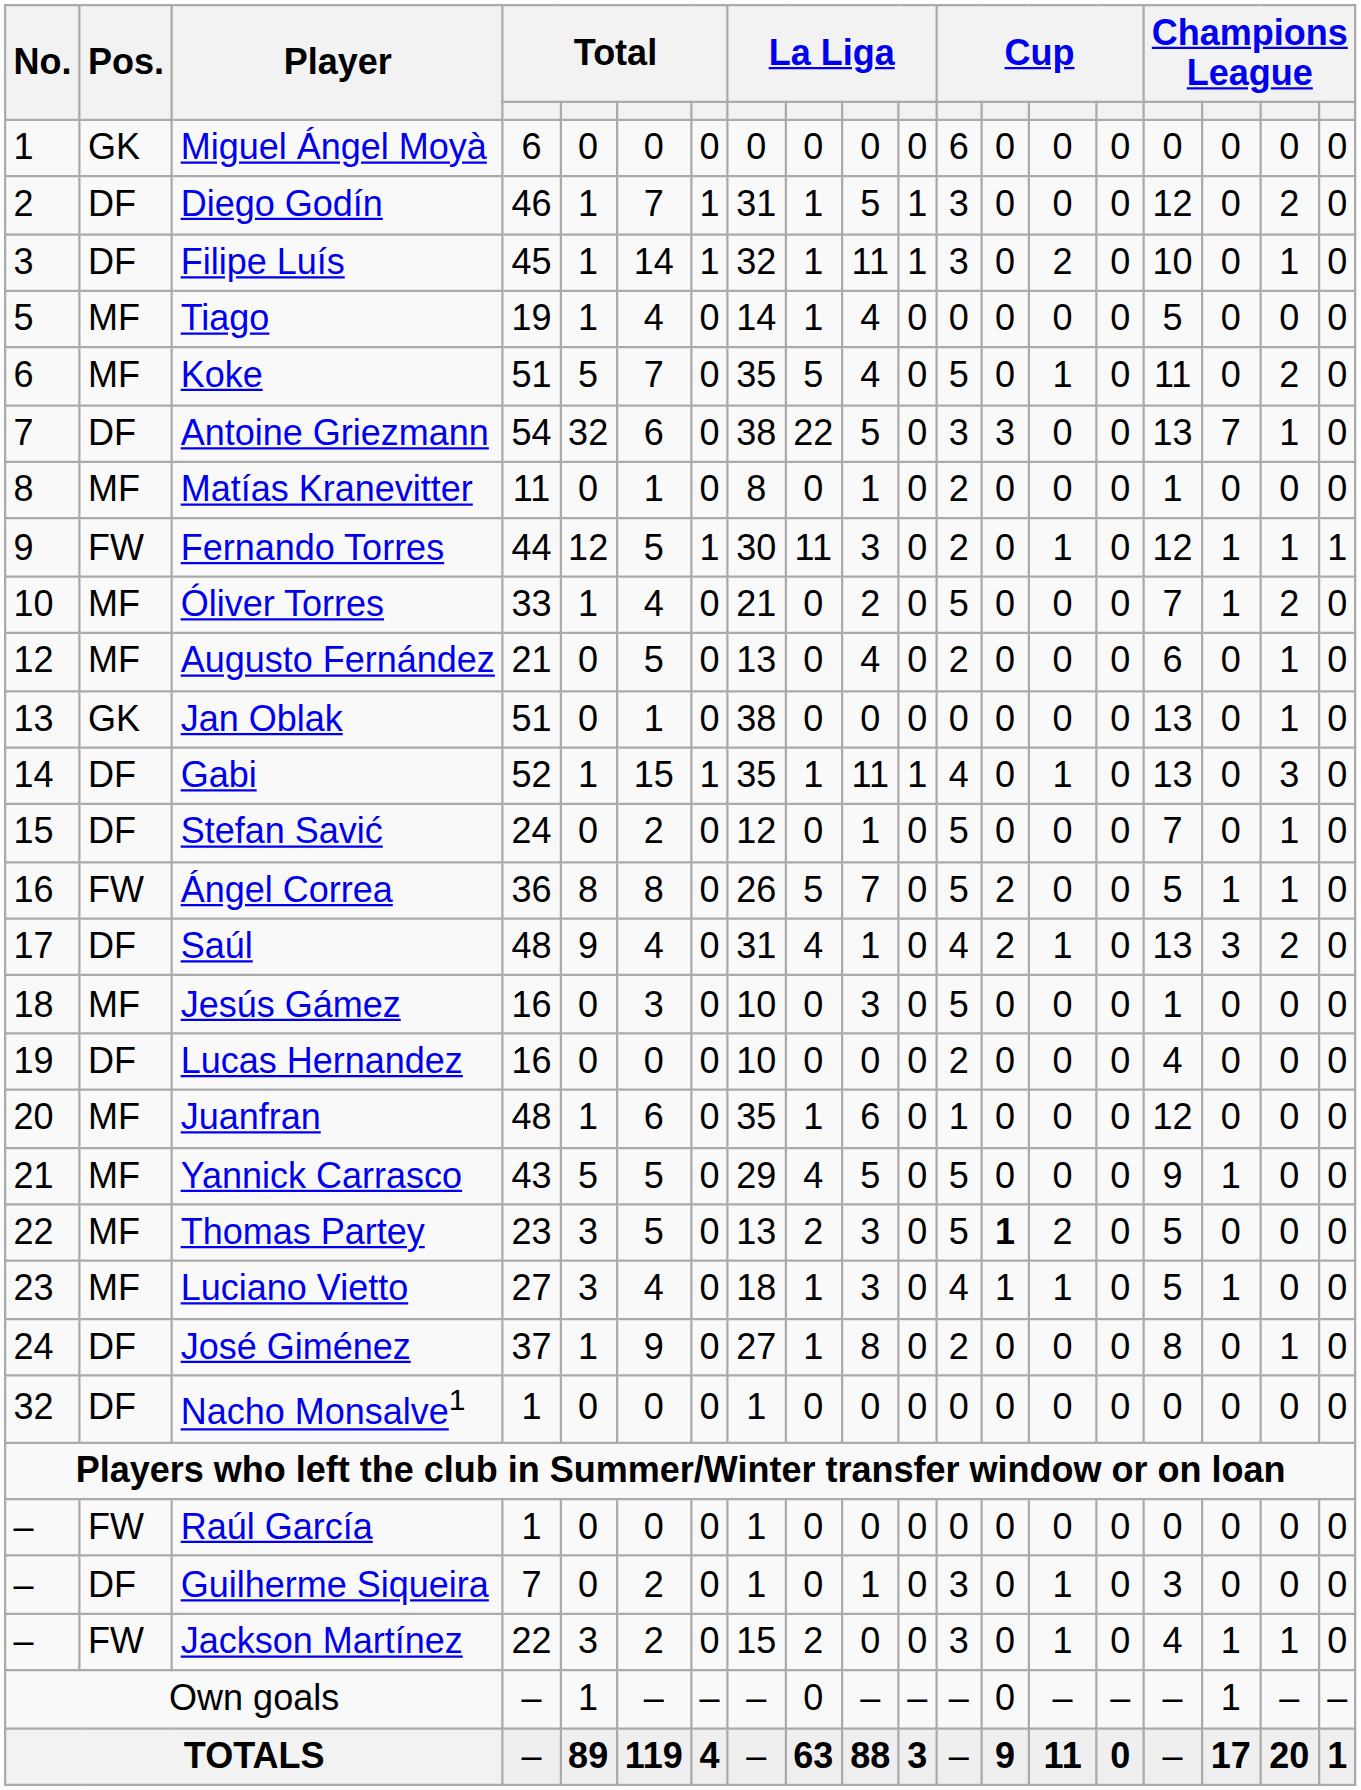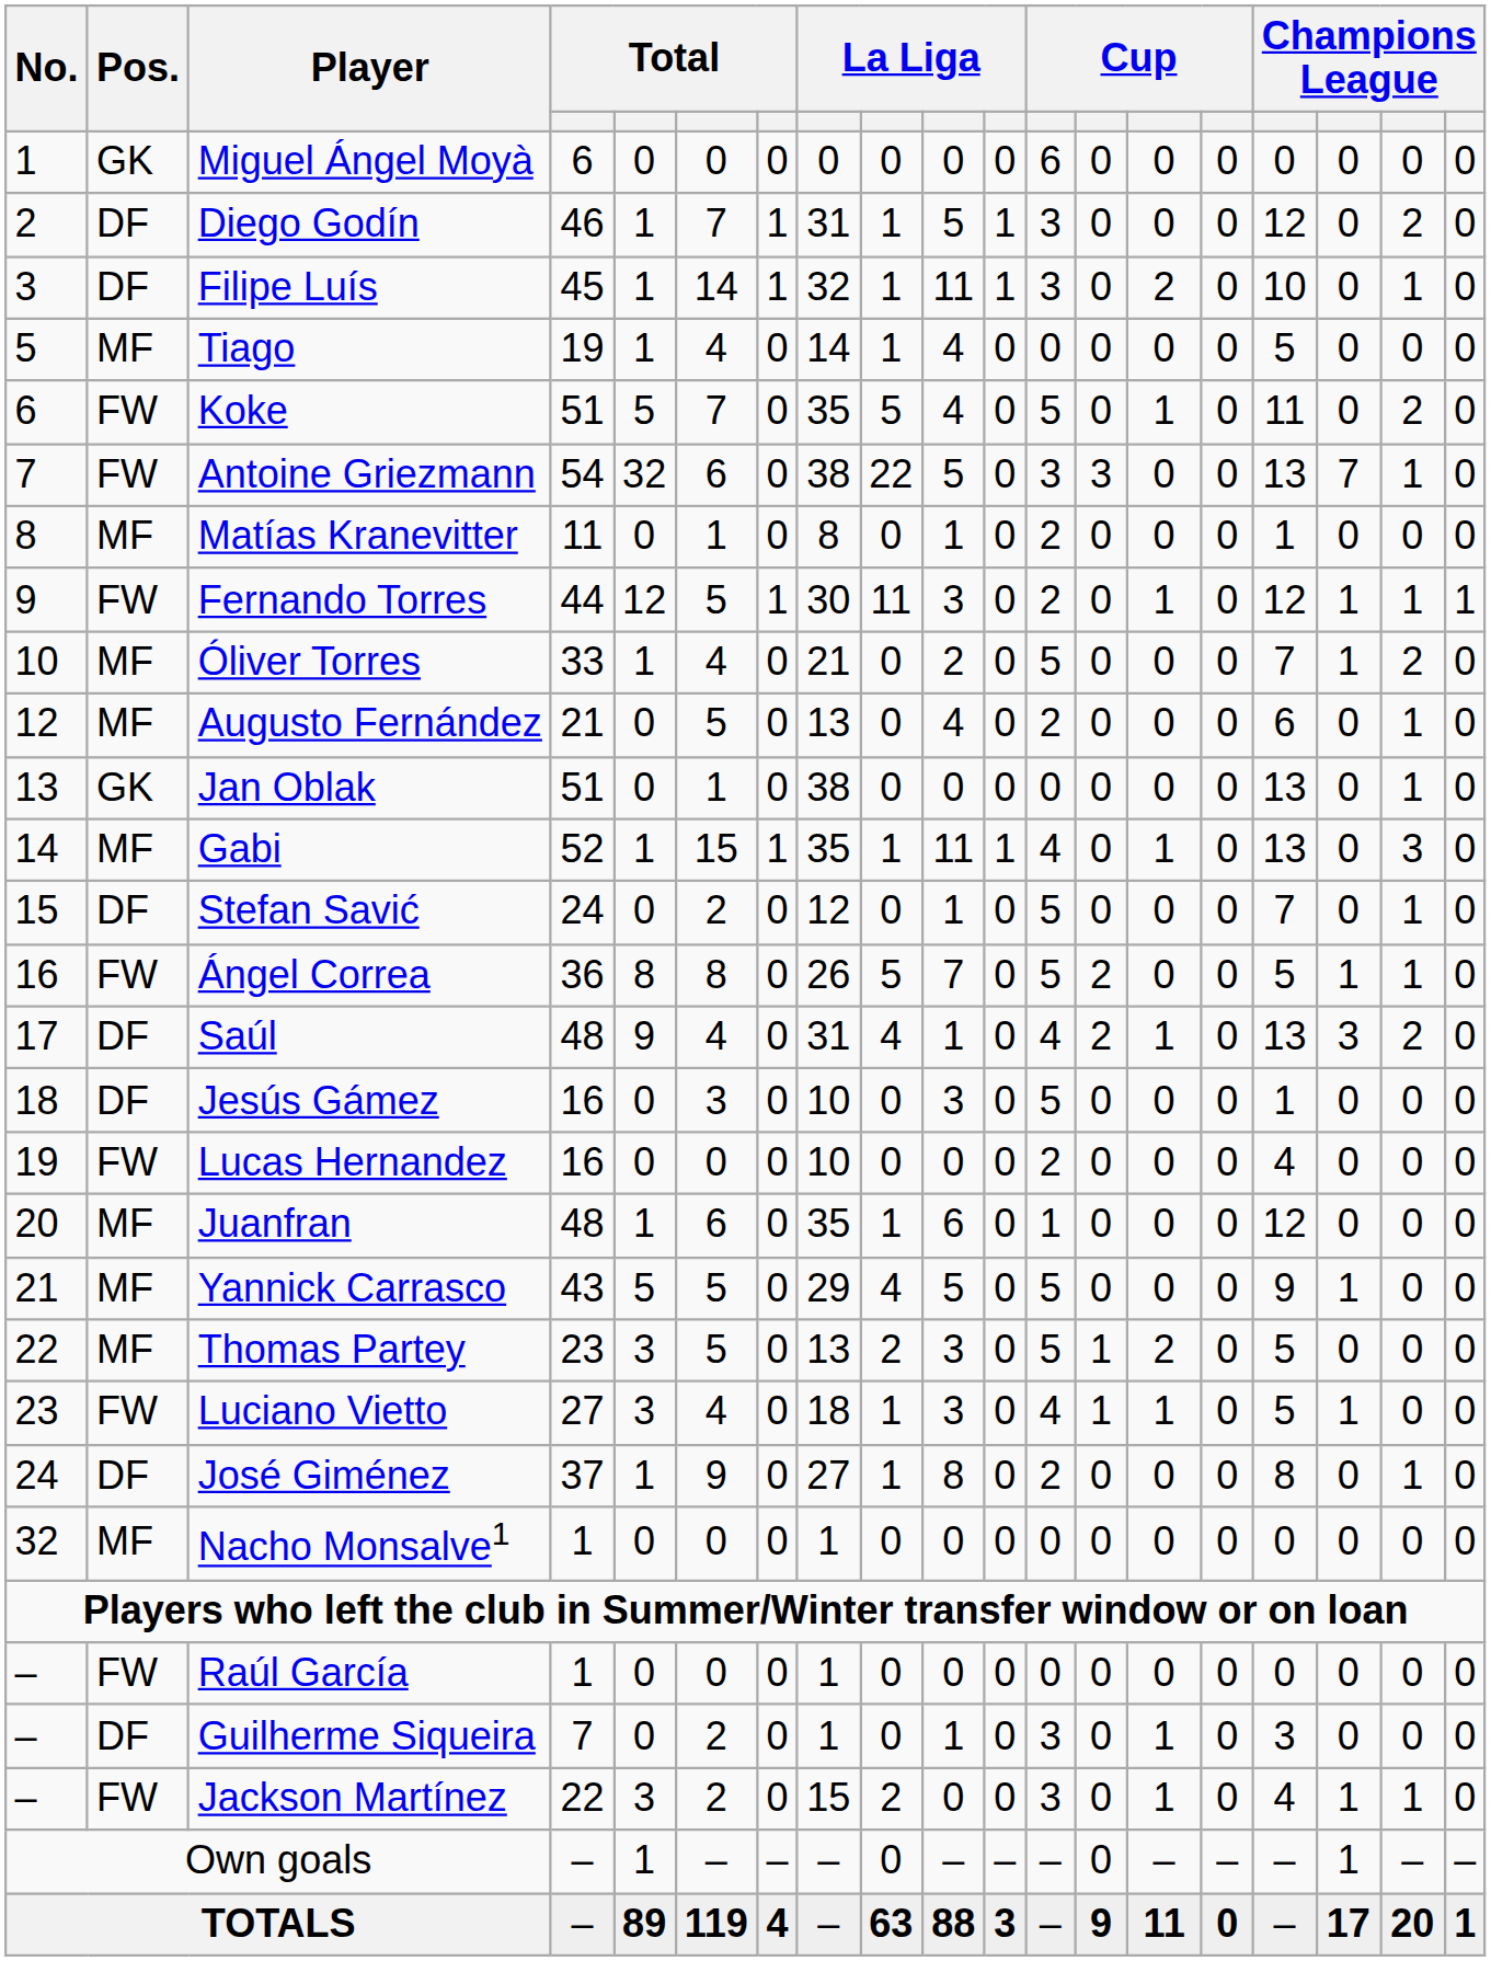 <table class="wikitable sortable" style="text-align:center">
 <tr>
 <th rowspan="2" style="vertical-align:center;">No.</th>
 <th rowspan="2" style="vertical-align:center;">Pos.</th>
 <th rowspan="2" style="vertical-align:center;">Player</th>
 <th colspan="4" style="width:85px;">Total</th>
 <th colspan="4" style="width:85px;"><a href='#'>La Liga</a></th>
 <th colspan="4" style="width:85px;"><a href='#'>Cup</a></th>
 <th colspan="4" style="width:85px;"><a href='#'>Champions League</a></th>
 </tr>
 <tr>
 <th></th>
 <th></th>
 <th></th>
 <th></th>
 <th></th>
 <th></th>
 <th></th>
 <th></th>
 <th></th>
 <th></th>
 <th></th>
 <th></th>
 <th></th>
 <th></th>
 <th></th>
 <th></th>
 </tr>
 <tr>
 <td align="left">1</td>
 <td align="left">GK</td>
 <td align="left"> <a href='#'>Miguel Ángel Moyà</a></td>
 <td>6</td>
 <td>0</td>
 <td>0</td>
 <td>0</td>
 <td>0</td>
 <td>0</td>
 <td>0</td>
 <td>0</td>
 <td>6</td>
 <td>0</td>
 <td>0</td>
 <td>0</td>
 <td>0</td>
 <td>0</td>
 <td>0</td>
 <td>0</td>
 </tr>
 <tr>
 <td align="left">2</td>
 <td align="left">DF</td>
 <td align="left"> <a href='#'>Diego Godín</a></td>
 <td>46</td>
 <td>1</td>
 <td>7</td>
 <td>1</td>
 <td>31</td>
 <td>1</td>
 <td>5</td>
 <td>1</td>
 <td>3</td>
 <td>0</td>
 <td>0</td>
 <td>0</td>
 <td>12</td>
 <td>0</td>
 <td>2</td>
 <td>0</td>
 </tr>
 <tr>
 <td align="left">3</td>
 <td align="left">DF</td>
 <td align="left"> <a href='#'>Filipe Luís</a></td>
 <td>45</td>
 <td>1</td>
 <td>14</td>
 <td>1</td>
 <td>32</td>
 <td>1</td>
 <td>11</td>
 <td>1</td>
 <td>3</td>
 <td>0</td>
 <td>2</td>
 <td>0</td>
 <td>10</td>
 <td>0</td>
 <td>1</td>
 <td>0</td>
 </tr>
 <tr>
 <td align="left">5</td>
 <td align="left">MF</td>
 <td align="left"> <a href='#'>Tiago</a></td>
 <td>19</td>
 <td>1</td>
 <td>4</td>
 <td>0</td>
 <td>14</td>
 <td>1</td>
 <td>4</td>
 <td>0</td>
 <td>0</td>
 <td>0</td>
 <td>0</td>
 <td>0</td>
 <td>5</td>
 <td>0</td>
 <td>0</td>
 <td>0</td>
 </tr>
 <tr>
 <td align="left">6</td>
-<td align="left">MF</td>
+<td align="left">FW</td>
 <td align="left"> <a href='#'>Koke</a></td>
 <td>51</td>
 <td>5</td>
 <td>7</td>
 <td>0</td>
 <td>35</td>
 <td>5</td>
 <td>4</td>
 <td>0</td>
 <td>5</td>
 <td>0</td>
 <td>1</td>
 <td>0</td>
 <td>11</td>
 <td>0</td>
 <td>2</td>
 <td>0</td>
 </tr>
 <tr>
 <td align="left">7</td>
-<td align="left">DF</td>
+<td align="left">FW</td>
 <td align="left"> <a href='#'>Antoine Griezmann</a></td>
 <td>54</td>
 <td>32</td>
 <td>6</td>
 <td>0</td>
 <td>38</td>
 <td>22</td>
 <td>5</td>
 <td>0</td>
 <td>3</td>
 <td>3</td>
 <td>0</td>
 <td>0</td>
 <td>13</td>
 <td>7</td>
 <td>1</td>
 <td>0</td>
 </tr>
 <tr>
 <td align="left">8</td>
 <td align="left">MF</td>
 <td align="left"> <a href='#'>Matías Kranevitter</a></td>
 <td>11</td>
 <td>0</td>
 <td>1</td>
 <td>0</td>
 <td>8</td>
 <td>0</td>
 <td>1</td>
 <td>0</td>
 <td>2</td>
 <td>0</td>
 <td>0</td>
 <td>0</td>
 <td>1</td>
 <td>0</td>
 <td>0</td>
 <td>0</td>
 </tr>
 <tr>
 <td align="left">9</td>
 <td align="left">FW</td>
 <td align="left"> <a href='#'>Fernando Torres</a></td>
 <td>44</td>
 <td>12</td>
 <td>5</td>
 <td>1</td>
 <td>30</td>
 <td>11</td>
 <td>3</td>
 <td>0</td>
 <td>2</td>
 <td>0</td>
 <td>1</td>
 <td>0</td>
 <td>12</td>
 <td>1</td>
 <td>1</td>
 <td>1</td>
 </tr>
 <tr>
 <td align="left">10</td>
 <td align="left">MF</td>
 <td align="left"> <a href='#'>Óliver Torres</a></td>
 <td>33</td>
 <td>1</td>
 <td>4</td>
 <td>0</td>
 <td>21</td>
 <td>0</td>
 <td>2</td>
 <td>0</td>
 <td>5</td>
 <td>0</td>
 <td>0</td>
 <td>0</td>
 <td>7</td>
 <td>1</td>
 <td>2</td>
 <td>0</td>
 </tr>
 <tr>
 <td align="left">12</td>
 <td align="left">MF</td>
 <td align="left"> <a href='#'>Augusto Fernández</a></td>
 <td>21</td>
 <td>0</td>
 <td>5</td>
 <td>0</td>
 <td>13</td>
 <td>0</td>
 <td>4</td>
 <td>0</td>
 <td>2</td>
 <td>0</td>
 <td>0</td>
 <td>0</td>
 <td>6</td>
 <td>0</td>
 <td>1</td>
 <td>0</td>
 </tr>
 <tr>
 <td align="left">13</td>
 <td align="left">GK</td>
 <td align="left"> <a href='#'>Jan Oblak</a></td>
 <td>51</td>
 <td>0</td>
 <td>1</td>
 <td>0</td>
 <td>38</td>
 <td>0</td>
 <td>0</td>
 <td>0</td>
 <td>0</td>
 <td>0</td>
 <td>0</td>
 <td>0</td>
 <td>13</td>
 <td>0</td>
 <td>1</td>
 <td>0</td>
 </tr>
 <tr>
 <td align="left">14</td>
-<td align="left">DF</td>
+<td align="left">MF</td>
 <td align="left"> <a href='#'>Gabi</a></td>
 <td>52</td>
 <td>1</td>
 <td>15</td>
 <td>1</td>
 <td>35</td>
 <td>1</td>
 <td>11</td>
 <td>1</td>
 <td>4</td>
 <td>0</td>
 <td>1</td>
 <td>0</td>
 <td>13</td>
 <td>0</td>
 <td>3</td>
 <td>0</td>
 </tr>
 <tr>
 <td align="left">15</td>
 <td align="left">DF</td>
 <td align="left"> <a href='#'>Stefan Savić</a></td>
 <td>24</td>
 <td>0</td>
 <td>2</td>
 <td>0</td>
 <td>12</td>
 <td>0</td>
 <td>1</td>
 <td>0</td>
 <td>5</td>
 <td>0</td>
 <td>0</td>
 <td>0</td>
 <td>7</td>
 <td>0</td>
 <td>1</td>
 <td>0</td>
 </tr>
 <tr>
 <td align="left">16</td>
 <td align="left">FW</td>
 <td align="left"> <a href='#'>Ángel Correa</a></td>
 <td>36</td>
 <td>8</td>
 <td>8</td>
 <td>0</td>
 <td>26</td>
 <td>5</td>
 <td>7</td>
 <td>0</td>
 <td>5</td>
 <td>2</td>
 <td>0</td>
 <td>0</td>
 <td>5</td>
 <td>1</td>
 <td>1</td>
 <td>0</td>
 </tr>
 <tr>
 <td align="left">17</td>
 <td align="left">DF</td>
 <td align="left"> <a href='#'>Saúl</a></td>
 <td>48</td>
 <td>9</td>
 <td>4</td>
 <td>0</td>
 <td>31</td>
 <td>4</td>
 <td>1</td>
 <td>0</td>
 <td>4</td>
 <td>2</td>
 <td>1</td>
 <td>0</td>
 <td>13</td>
 <td>3</td>
 <td>2</td>
 <td>0</td>
 </tr>
 <tr>
 <td align="left">18</td>
-<td align="left">MF</td>
+<td align="left">DF</td>
 <td align="left"> <a href='#'>Jesús Gámez</a></td>
 <td>16</td>
 <td>0</td>
 <td>3</td>
 <td>0</td>
 <td>10</td>
 <td>0</td>
 <td>3</td>
 <td>0</td>
 <td>5</td>
 <td>0</td>
 <td>0</td>
 <td>0</td>
 <td>1</td>
 <td>0</td>
 <td>0</td>
 <td>0</td>
 </tr>
 <tr>
 <td align="left">19</td>
-<td align="left">DF</td>
+<td align="left">FW</td>
 <td align="left"> <a href='#'>Lucas Hernandez</a></td>
 <td>16</td>
 <td>0</td>
 <td>0</td>
 <td>0</td>
 <td>10</td>
 <td>0</td>
 <td>0</td>
 <td>0</td>
 <td>2</td>
 <td>0</td>
 <td>0</td>
 <td>0</td>
 <td>4</td>
 <td>0</td>
 <td>0</td>
 <td>0</td>
 </tr>
 <tr>
 <td align="left">20</td>
 <td align="left">MF</td>
 <td align="left"> <a href='#'>Juanfran</a></td>
 <td>48</td>
 <td>1</td>
 <td>6</td>
 <td>0</td>
 <td>35</td>
 <td>1</td>
 <td>6</td>
 <td>0</td>
 <td>1</td>
 <td>0</td>
 <td>0</td>
 <td>0</td>
 <td>12</td>
 <td>0</td>
 <td>0</td>
 <td>0</td>
 </tr>
 <tr>
 <td align="left">21</td>
 <td align="left">MF</td>
 <td align="left"> <a href='#'>Yannick Carrasco</a></td>
 <td>43</td>
 <td>5</td>
 <td>5</td>
 <td>0</td>
 <td>29</td>
 <td>4</td>
 <td>5</td>
 <td>0</td>
 <td>5</td>
 <td>0</td>
 <td>0</td>
 <td>0</td>
 <td>9</td>
 <td>1</td>
 <td>0</td>
 <td>0</td>
 </tr>
 <tr>
 <td align="left">22</td>
 <td align="left">MF</td>
 <td align="left"> <a href='#'>Thomas Partey</a></td>
 <td>23</td>
 <td>3</td>
 <td>5</td>
 <td>0</td>
 <td>13</td>
 <td>2</td>
 <td>3</td>
 <td>0</td>
 <td>5</td>
-<td><strong>1</strong></td>
+<td>1</td>
 <td>2</td>
 <td>0</td>
 <td>5</td>
 <td>0</td>
 <td>0</td>
 <td>0</td>
 </tr>
 <tr>
 <td align="left">23</td>
-<td align="left">MF</td>
+<td align="left">FW</td>
 <td align="left"> <a href='#'>Luciano Vietto</a></td>
 <td>27</td>
 <td>3</td>
 <td>4</td>
 <td>0</td>
 <td>18</td>
 <td>1</td>
 <td>3</td>
 <td>0</td>
 <td>4</td>
 <td>1</td>
 <td>1</td>
 <td>0</td>
 <td>5</td>
 <td>1</td>
 <td>0</td>
 <td>0</td>
 </tr>
 <tr>
 <td align="left">24</td>
 <td align="left">DF</td>
 <td align="left"> <a href='#'>José Giménez</a></td>
 <td>37</td>
 <td>1</td>
 <td>9</td>
 <td>0</td>
 <td>27</td>
 <td>1</td>
 <td>8</td>
 <td>0</td>
 <td>2</td>
 <td>0</td>
 <td>0</td>
 <td>0</td>
 <td>8</td>
 <td>0</td>
 <td>1</td>
 <td>0</td>
 </tr>
 <tr>
 <td align="left">32</td>
-<td align="left">DF</td>
+<td align="left">MF</td>
 <td align="left"> <a href='#'>Nacho Monsalve</a><sup>1</sup></td>
 <td>1</td>
 <td>0</td>
 <td>0</td>
 <td>0</td>
 <td>1</td>
 <td>0</td>
 <td>0</td>
 <td>0</td>
 <td>0</td>
 <td>0</td>
 <td>0</td>
 <td>0</td>
 <td>0</td>
 <td>0</td>
 <td>0</td>
 <td>0</td>
 </tr>
 <tr>
 <td colspan="19"><strong>Players who left the club in Summer/Winter transfer window or on loan</strong></td>
 </tr>
 <tr>
 <td align="left">–</td>
 <td align="left">FW</td>
 <td align="left"> <a href='#'>Raúl García</a></td>
 <td>1</td>
 <td>0</td>
 <td>0</td>
 <td>0</td>
 <td>1</td>
 <td>0</td>
 <td>0</td>
 <td>0</td>
 <td>0</td>
 <td>0</td>
 <td>0</td>
 <td>0</td>
 <td>0</td>
 <td>0</td>
 <td>0</td>
 <td>0</td>
 </tr>
 <tr>
 <td align="left">–</td>
 <td align="left">DF</td>
 <td align="left"> <a href='#'>Guilherme Siqueira</a></td>
 <td>7</td>
 <td>0</td>
 <td>2</td>
 <td>0</td>
 <td>1</td>
 <td>0</td>
 <td>1</td>
 <td>0</td>
 <td>3</td>
 <td>0</td>
 <td>1</td>
 <td>0</td>
 <td>3</td>
 <td>0</td>
 <td>0</td>
 <td>0</td>
 </tr>
 <tr>
 <td align="left">–</td>
 <td align="left">FW</td>
 <td align="left"> <a href='#'>Jackson Martínez</a></td>
 <td>22</td>
 <td>3</td>
 <td>2</td>
 <td>0</td>
 <td>15</td>
 <td>2</td>
 <td>0</td>
 <td>0</td>
 <td>3</td>
 <td>0</td>
 <td>1</td>
 <td>0</td>
 <td>4</td>
 <td>1</td>
 <td>1</td>
 <td>0</td>
 </tr>
 <tr>
 <td colspan="3">Own goals</td>
 <td>–</td>
 <td>1</td>
 <td>–</td>
 <td>–</td>
 <td>–</td>
 <td>0</td>
 <td>–</td>
 <td>–</td>
 <td>–</td>
 <td>0</td>
 <td>–</td>
 <td>–</td>
 <td>–</td>
 <td>1</td>
 <td>–</td>
 <td>–</td>
 </tr>
 <tr bgcolor="#EFEFEF">
 <th colspan="3" style="width:85px;">TOTALS</th>
 <td>–</td>
 <td><strong>89</strong></td>
 <td><strong>119</strong></td>
 <td><strong>4</strong></td>
 <td>–</td>
 <td><strong>63</strong></td>
 <td><strong>88</strong></td>
 <td><strong>3</strong></td>
 <td>–</td>
 <td><strong>9</strong></td>
 <td><strong>11</strong></td>
 <td><strong>0</strong></td>
 <td>–</td>
 <td><strong>17</strong></td>
 <td><strong>20</strong></td>
 <td><strong>1</strong></td>
 </tr>
 </table>
